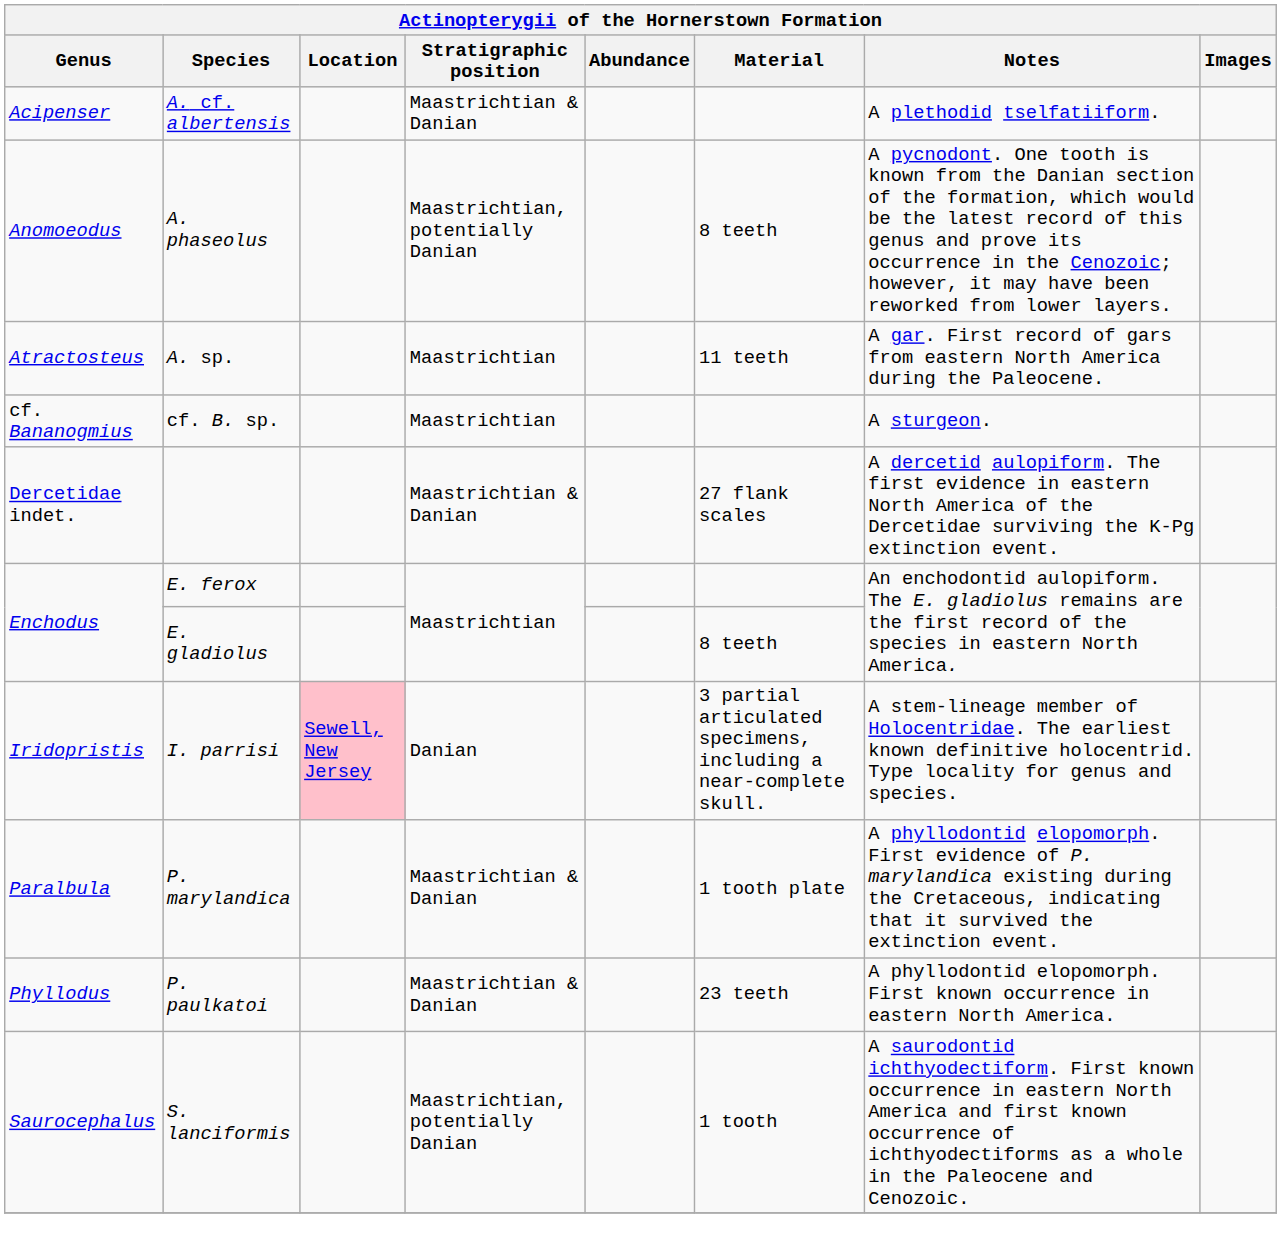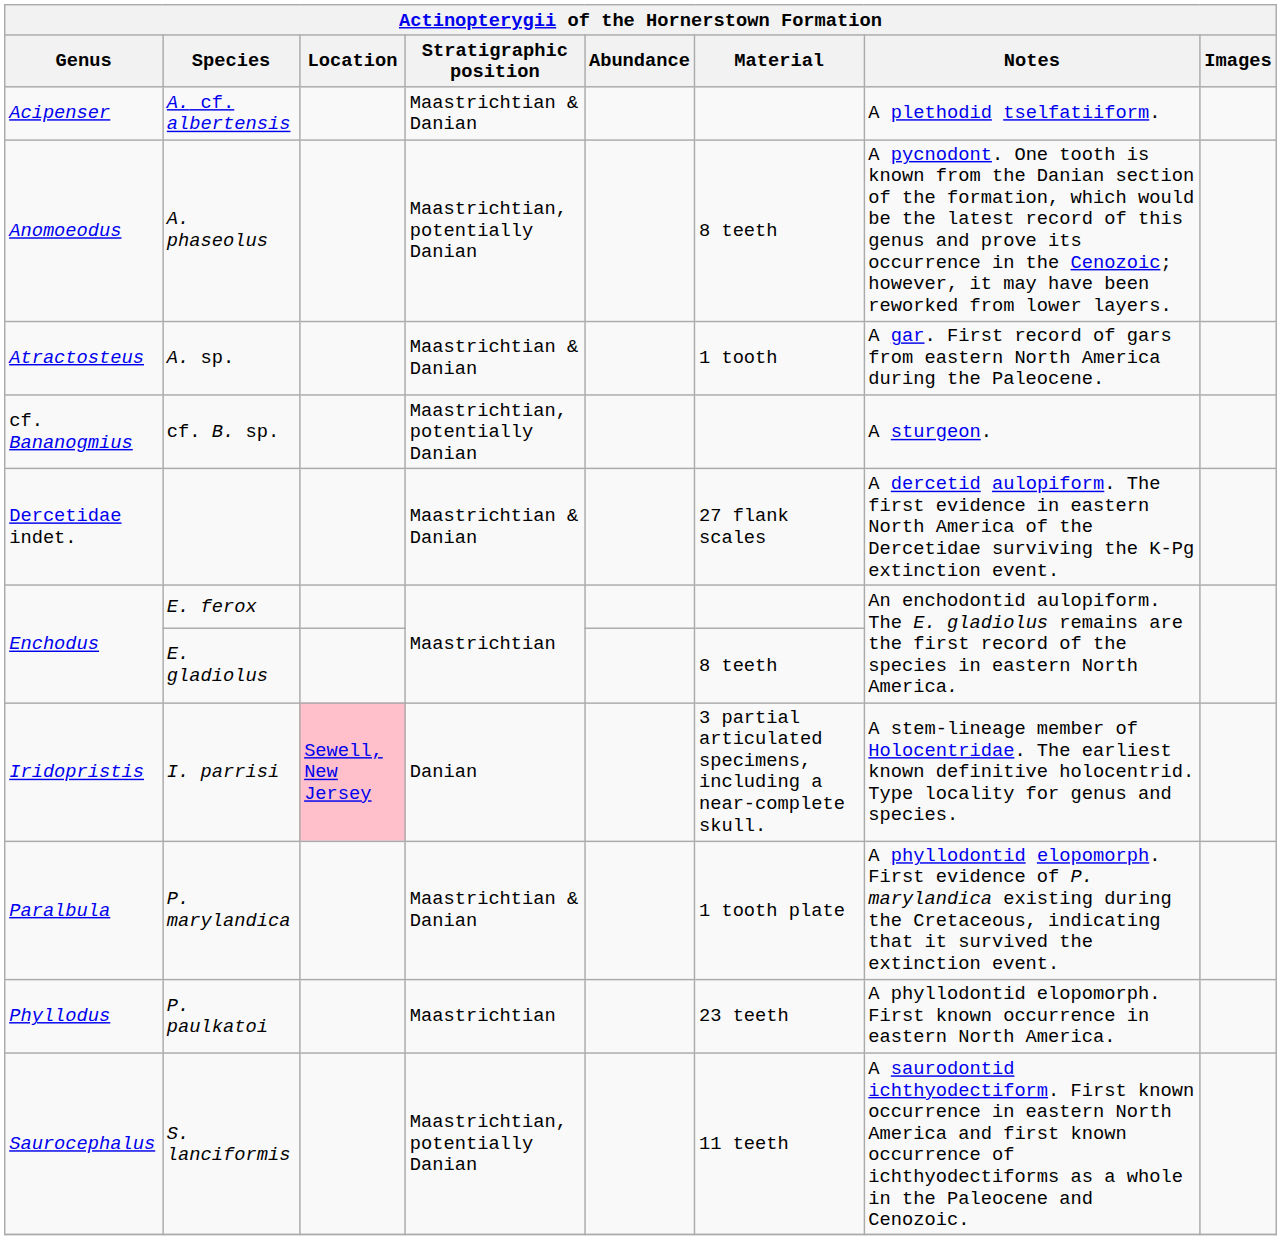 <table class="wikitable" align="center" width="100%">
 <tr>
 <th colspan="9" align="center"><strong><a href='#'>Actinopterygii</a> of the Hornerstown Formation</strong></th>
 </tr>
 <tr>
 <th>Genus</th>
 <th>Species</th>
 <th>Location</th>
 <th>Stratigraphic position</th>
 <th>Abundance</th>
 <th>Material</th>
 <th>Notes</th>
 <th>Images</th>
 </tr>
 <tr>
 <td><em><a href='#'>Acipenser</a></em></td>
 <td><a href='#'><em>A.</em> cf. <em>albertensis</em></a></td>
 <td></td>
 <td>Maastrichtian & Danian</td>
 <td></td>
 <td></td>
 <td>A <a href='#'>plethodid</a> <a href='#'>tselfatiiform</a>.</td>
 <td></td>
 </tr>
 <tr>
 <td><em><a href='#'>Anomoeodus</a></em></td>
 <td><em>A. phaseolus</em></td>
 <td></td>
 <td>Maastrichtian, potentially Danian</td>
 <td></td>
 <td>8 teeth</td>
 <td>A <a href='#'>pycnodont</a>. One tooth is known from the Danian section of the formation, which would be the latest record of this genus and prove its occurrence in the <a href='#'>Cenozoic</a>; however, it may have been reworked from lower layers.</td>
 <td></td>
 </tr>
 <tr>
 <td><em><a href='#'>Atractosteus</a></em></td>
 <td><em>A.</em> sp.</td>
 <td></td>
-<td>Maastrichtian</td>
+<td>Maastrichtian & Danian</td>
 <td></td>
-<td>11 teeth</td>
+<td>1 tooth</td>
 <td>A <a href='#'>gar</a>. First record of gars from eastern North America during the Paleocene.</td>
 <td></td>
 </tr>
 <tr>
 <td>cf. <em><a href='#'>Bananogmius</a></em></td>
 <td>cf. <em>B.</em> sp.</td>
 <td></td>
-<td>Maastrichtian</td>
+<td>Maastrichtian, potentially Danian</td>
 <td></td>
 <td></td>
 <td>A <a href='#'>sturgeon</a>.</td>
 <td></td>
 </tr>
 <tr>
 <td><a href='#'>Dercetidae</a> indet.</td>
 <td></td>
 <td></td>
 <td>Maastrichtian & Danian</td>
 <td></td>
 <td>27 flank scales</td>
 <td>A <a href='#'>dercetid</a> <a href='#'>aulopiform</a>. The first evidence in eastern North America of the Dercetidae surviving the K-Pg extinction event.</td>
 <td></td>
 </tr>
 <tr>
 <td rowspan="2"><em><a href='#'>Enchodus</a></em></td>
 <td><em>E. ferox</em></td>
 <td></td>
 <td rowspan="2">Maastrichtian</td>
 <td></td>
 <td></td>
 <td rowspan="2">An enchodontid aulopiform. The <em>E. gladiolus</em> remains are the first record of the species in eastern North America<em>.</em></td>
 <td rowspan="2"></td>
 </tr>
 <tr>
 <td><em>E. gladiolus</em></td>
 <td></td>
 <td></td>
 <td>8 teeth</td>
 </tr>
 <tr>
 <td><em><a href='#'>Iridopristis</a></em></td>
 <td><em>I. parrisi</em></td>
 <td style="background: pink;"><a href='#'>Sewell, New Jersey</a></td>
 <td>Danian</td>
 <td></td>
 <td>3 partial articulated specimens, including a near-complete skull.</td>
 <td>A stem-lineage member of <a href='#'>Holocentridae</a>. The earliest known definitive holocentrid. Type locality for genus and species.</td>
 <td></td>
 </tr>
 <tr>
 <td><em><a href='#'>Paralbula</a></em></td>
 <td><em>P. marylandica</em></td>
 <td></td>
 <td>Maastrichtian & Danian</td>
 <td></td>
 <td>1 tooth plate</td>
 <td>A <a href='#'>phyllodontid</a> <a href='#'>elopomorph</a>. First evidence of <em>P. marylandica</em> existing during the Cretaceous, indicating that it survived the extinction event.</td>
 <td></td>
 </tr>
 <tr>
 <td><em><a href='#'>Phyllodus</a></em></td>
 <td><em>P. paulkatoi</em></td>
 <td></td>
-<td>Maastrichtian & Danian</td>
+<td>Maastrichtian</td>
 <td></td>
 <td>23 teeth</td>
 <td>A phyllodontid elopomorph. First known occurrence in eastern North America.</td>
 <td></td>
 </tr>
 <tr>
 <td><em><a href='#'>Saurocephalus</a></em></td>
 <td><em>S. lanciformis</em></td>
 <td></td>
 <td>Maastrichtian, potentially Danian</td>
 <td></td>
-<td>1 tooth</td>
+<td>11 teeth</td>
 <td>A <a href='#'>saurodontid ichthyodectiform</a>. First known occurrence in eastern North America and first known occurrence of ichthyodectiforms as a whole in the Paleocene and Cenozoic.</td>
 <td></td>
 </tr>
 <tr>
 </tr>
 </table>
